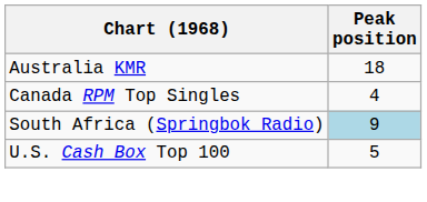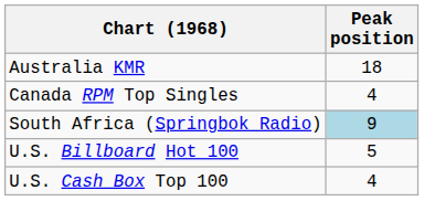 <table class="wikitable sortable">
 <tr>
 <th align="left">Chart (1968)</th>
 <th align="left">Peak<br>position</th>
 </tr>
 <tr>
 <td align="left">Australia <a href='#'>KMR</a></td>
 <td style="text-align:center;">18</td>
 </tr>
 <tr>
 <td align="left">Canada <a href='#'><em>RPM</em></a> Top Singles</td>
 <td style="text-align:center;">4</td>
 </tr>
 <tr>
 <td>South Africa (<a href='#'>Springbok Radio</a>)</td>
 <td align="center" style="background: lightblue;">9</td>
 </tr>
 <tr>
-<td align="left">U.S. <em><a href='#'>Cash Box</a></em> Top 100</td>
+<td align="left">U.S. <em><a href='#'>Billboard</a></em> <a href='#'>Hot 100</a></td>
 <td style="text-align:center;">5</td>
 </tr>
+<tr>
+<td align="left">U.S. <em><a href='#'>Cash Box</a></em> Top 100</td>
+<td style="text-align:center;">4</td>
+</tr>
 </table>
